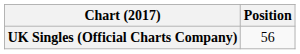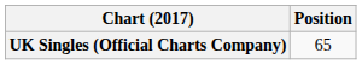 <table class="wikitable plainrowheaders" style="text-align:center">
 <tr>
 <th scope="col">Chart (2017)</th>
 <th scope="col">Position</th>
 </tr>
 <tr>
 <th scope="row">UK Singles (Official Charts Company)</th>
-<td>56</td>
+<td>65</td>
 </tr>
 </table>
